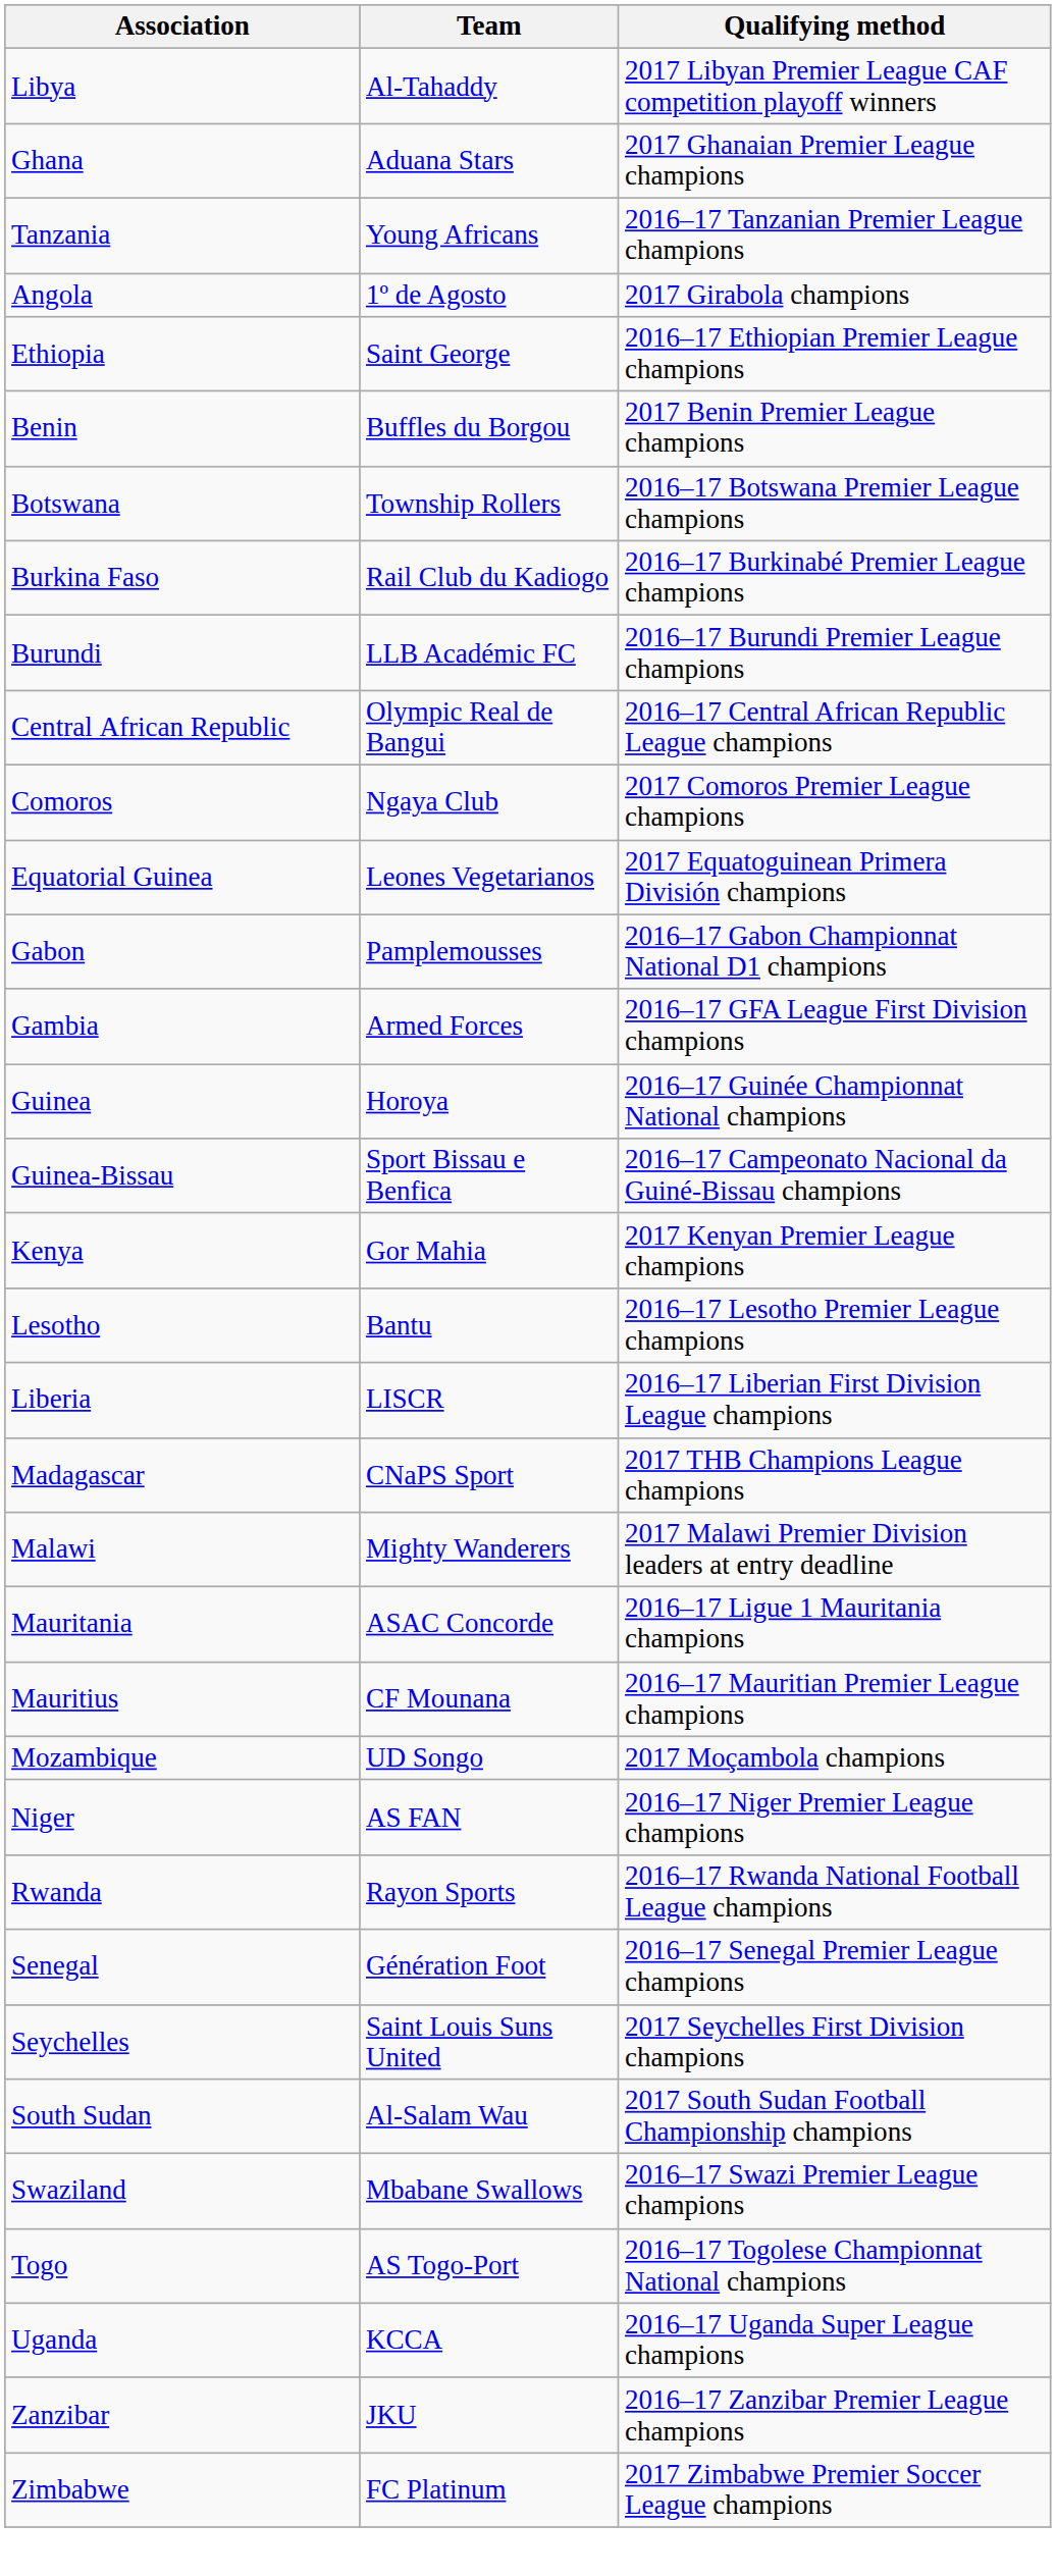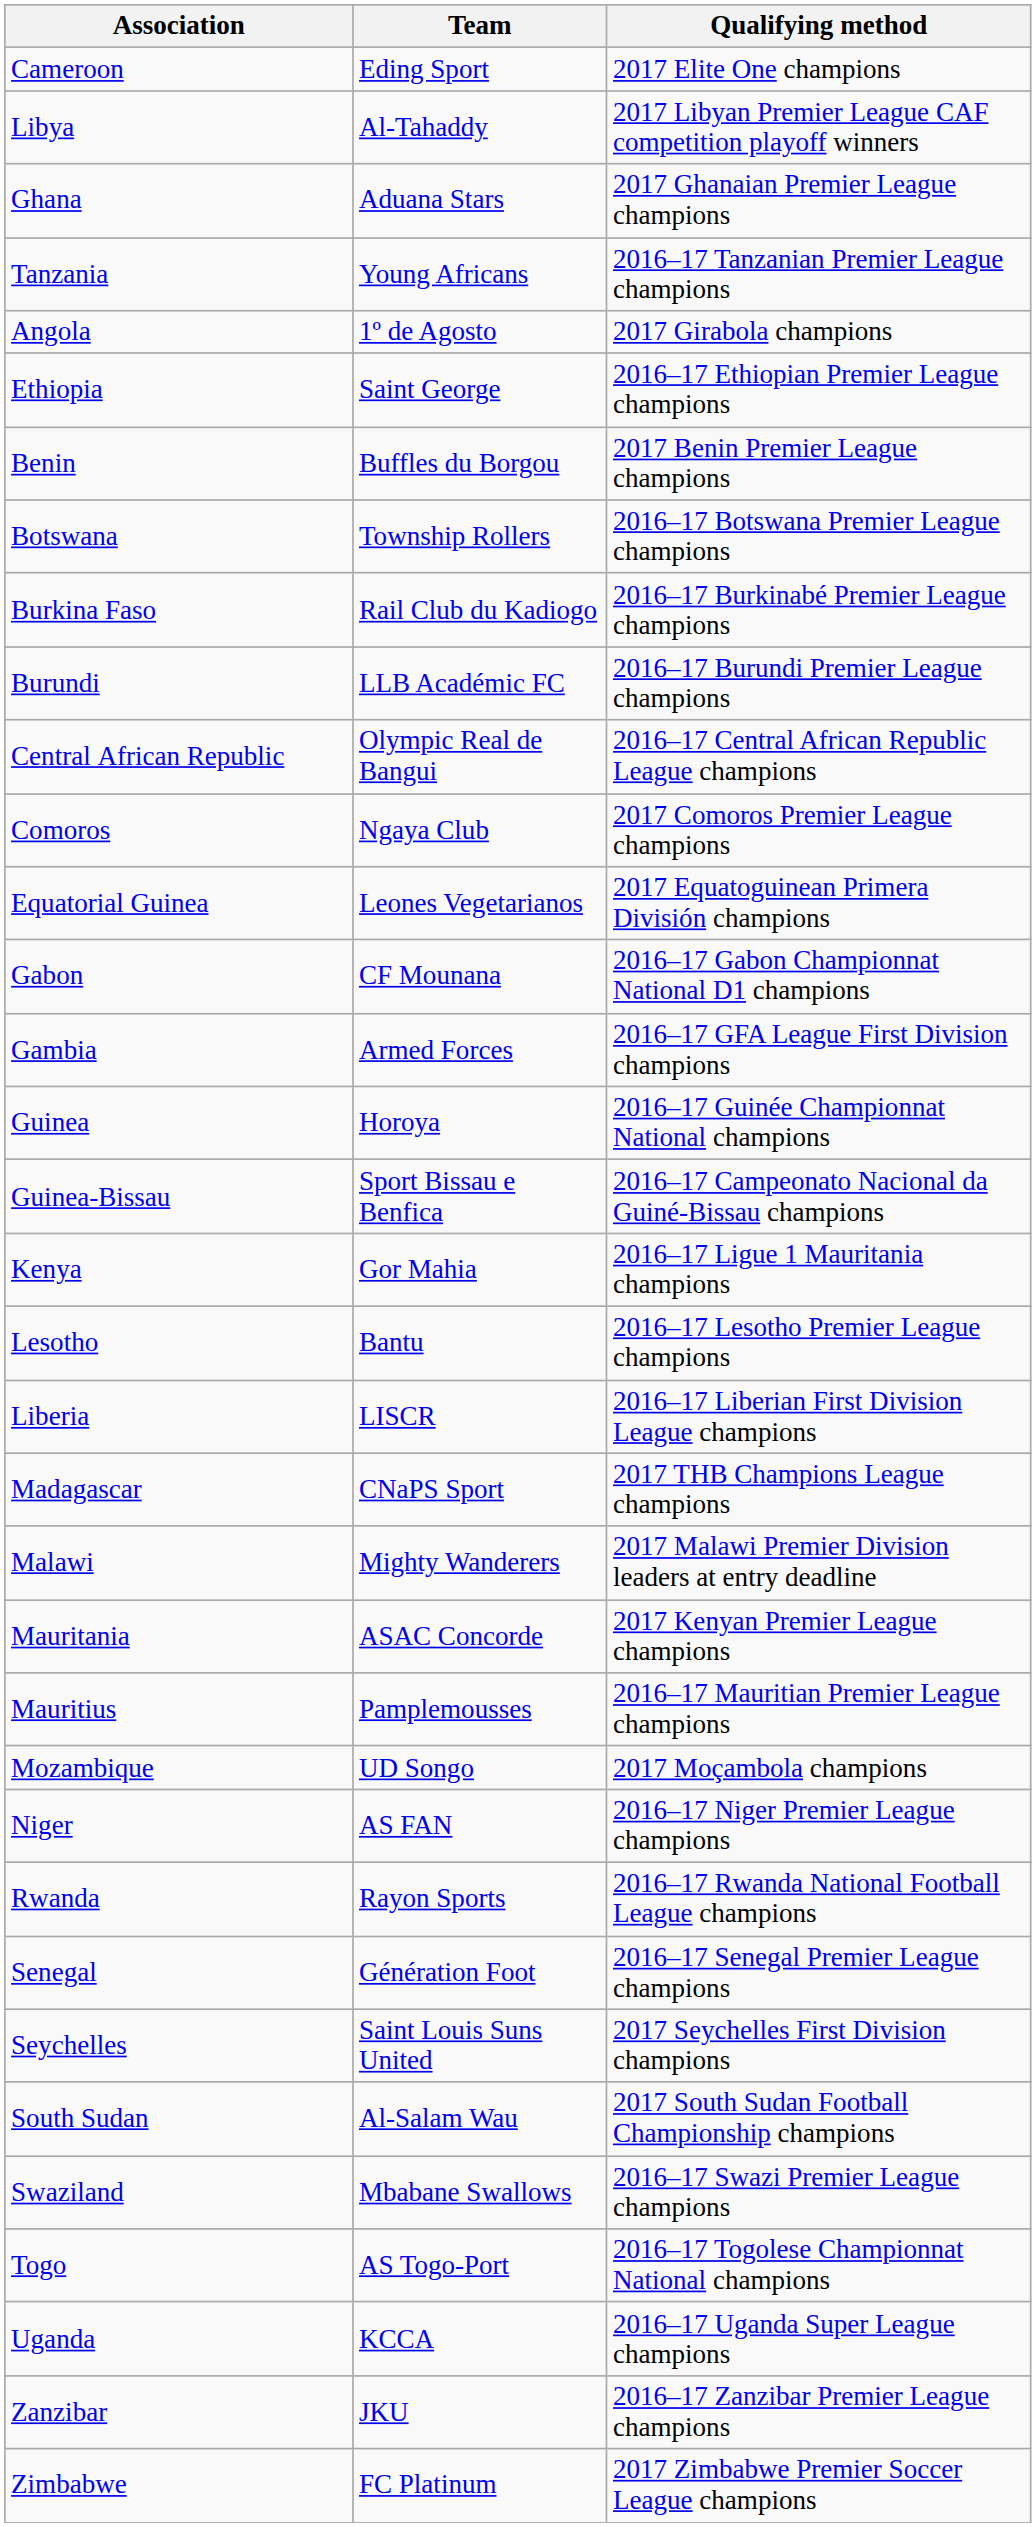 <table class="wikitable">
 <tr>
 <th width=250>Association</th>
 <th width=200>Team</th>
 <th width=450>Qualifying method</th>
+</tr>
+<tr>
+<td> <a href='#'>Cameroon</a> </td>
+<td><a href='#'>Eding Sport</a></td>
+<td><a href='#'>2017 Elite One</a> champions</td>
 </tr>
 <tr>
 <td> <a href='#'>Libya</a> </td>
 <td><a href='#'>Al-Tahaddy</a></td>
 <td><a href='#'>2017 Libyan Premier League CAF competition playoff</a> winners</td>
 </tr>
 <tr>
 <td> <a href='#'>Ghana</a> </td>
 <td><a href='#'>Aduana Stars</a></td>
 <td><a href='#'>2017 Ghanaian Premier League</a> champions</td>
 </tr>
 <tr>
 <td> <a href='#'>Tanzania</a> </td>
 <td><a href='#'>Young Africans</a></td>
 <td><a href='#'>2016–17 Tanzanian Premier League</a> champions</td>
 </tr>
 <tr>
 <td> <a href='#'>Angola</a> </td>
 <td><a href='#'>1º de Agosto</a></td>
 <td><a href='#'>2017 Girabola</a> champions</td>
 </tr>
 <tr>
 <td> <a href='#'>Ethiopia</a> </td>
 <td><a href='#'>Saint George</a></td>
 <td><a href='#'>2016–17 Ethiopian Premier League</a> champions</td>
 </tr>
 <tr>
 <td> <a href='#'>Benin</a></td>
 <td><a href='#'>Buffles du Borgou</a></td>
 <td><a href='#'>2017 Benin Premier League</a> champions</td>
 </tr>
 <tr>
 <td> <a href='#'>Botswana</a></td>
 <td><a href='#'>Township Rollers</a></td>
 <td><a href='#'>2016–17 Botswana Premier League</a> champions</td>
 </tr>
 <tr>
 <td> <a href='#'>Burkina Faso</a></td>
 <td><a href='#'>Rail Club du Kadiogo</a></td>
 <td><a href='#'>2016–17 Burkinabé Premier League</a> champions</td>
 </tr>
 <tr>
 <td> <a href='#'>Burundi</a></td>
 <td><a href='#'>LLB Académic FC</a></td>
 <td><a href='#'>2016–17 Burundi Premier League</a> champions</td>
 </tr>
 <tr>
 <td> <a href='#'>Central African Republic</a></td>
 <td><a href='#'>Olympic Real de Bangui</a></td>
 <td><a href='#'>2016–17 Central African Republic League</a> champions</td>
 </tr>
 <tr>
 <td> <a href='#'>Comoros</a></td>
 <td><a href='#'>Ngaya Club</a></td>
 <td><a href='#'>2017 Comoros Premier League</a> champions</td>
 </tr>
 <tr>
 <td> <a href='#'>Equatorial Guinea</a></td>
 <td><a href='#'>Leones Vegetarianos</a></td>
 <td><a href='#'>2017 Equatoguinean Primera División</a> champions</td>
 </tr>
 <tr>
 <td> <a href='#'>Gabon</a></td>
-<td><a href='#'>Pamplemousses</a></td>
+<td><a href='#'>CF Mounana</a></td>
 <td><a href='#'>2016–17 Gabon Championnat National D1</a> champions</td>
 </tr>
 <tr>
 <td> <a href='#'>Gambia</a></td>
 <td><a href='#'>Armed Forces</a></td>
 <td><a href='#'>2016–17 GFA League First Division</a> champions</td>
 </tr>
 <tr>
 <td> <a href='#'>Guinea</a></td>
 <td><a href='#'>Horoya</a></td>
 <td><a href='#'>2016–17 Guinée Championnat National</a> champions</td>
 </tr>
 <tr>
 <td> <a href='#'>Guinea-Bissau</a></td>
 <td><a href='#'>Sport Bissau e Benfica</a></td>
 <td><a href='#'>2016–17 Campeonato Nacional da Guiné-Bissau</a> champions</td>
 </tr>
 <tr>
 <td> <a href='#'>Kenya</a></td>
 <td><a href='#'>Gor Mahia</a></td>
-<td><a href='#'>2017 Kenyan Premier League</a> champions</td>
+<td><a href='#'>2016–17 Ligue 1 Mauritania</a> champions</td>
 </tr>
 <tr>
 <td> <a href='#'>Lesotho</a></td>
 <td><a href='#'>Bantu</a></td>
 <td><a href='#'>2016–17 Lesotho Premier League</a> champions</td>
 </tr>
 <tr>
 <td> <a href='#'>Liberia</a></td>
 <td><a href='#'>LISCR</a></td>
 <td><a href='#'>2016–17 Liberian First Division League</a> champions</td>
 </tr>
 <tr>
 <td> <a href='#'>Madagascar</a></td>
 <td><a href='#'>CNaPS Sport</a></td>
 <td><a href='#'>2017 THB Champions League</a> champions</td>
 </tr>
 <tr>
 <td> <a href='#'>Malawi</a></td>
 <td><a href='#'>Mighty Wanderers</a></td>
 <td><a href='#'>2017 Malawi Premier Division</a> leaders at entry deadline</td>
 </tr>
 <tr>
 <td> <a href='#'>Mauritania</a></td>
 <td><a href='#'>ASAC Concorde</a></td>
-<td><a href='#'>2016–17 Ligue 1 Mauritania</a> champions</td>
+<td><a href='#'>2017 Kenyan Premier League</a> champions</td>
 </tr>
 <tr>
 <td> <a href='#'>Mauritius</a></td>
-<td><a href='#'>CF Mounana</a></td>
+<td><a href='#'>Pamplemousses</a></td>
 <td><a href='#'>2016–17 Mauritian Premier League</a> champions</td>
 </tr>
 <tr>
 <td> <a href='#'>Mozambique</a></td>
 <td><a href='#'>UD Songo</a></td>
 <td><a href='#'>2017 Moçambola</a> champions</td>
 </tr>
 <tr>
 <td> <a href='#'>Niger</a></td>
 <td><a href='#'>AS FAN</a></td>
 <td><a href='#'>2016–17 Niger Premier League</a> champions</td>
 </tr>
 <tr>
 <td> <a href='#'>Rwanda</a></td>
 <td><a href='#'>Rayon Sports</a></td>
 <td><a href='#'>2016–17 Rwanda National Football League</a> champions</td>
 </tr>
 <tr>
 <td> <a href='#'>Senegal</a></td>
 <td><a href='#'>Génération Foot</a></td>
 <td><a href='#'>2016–17 Senegal Premier League</a> champions</td>
 </tr>
 <tr>
 <td> <a href='#'>Seychelles</a></td>
 <td><a href='#'>Saint Louis Suns United</a></td>
 <td><a href='#'>2017 Seychelles First Division</a> champions</td>
 </tr>
 <tr>
 <td> <a href='#'>South Sudan</a></td>
 <td><a href='#'>Al-Salam Wau</a></td>
 <td><a href='#'>2017 South Sudan Football Championship</a> champions</td>
 </tr>
 <tr>
 <td> <a href='#'>Swaziland</a></td>
 <td><a href='#'>Mbabane Swallows</a></td>
 <td><a href='#'>2016–17 Swazi Premier League</a> champions</td>
 </tr>
 <tr>
 <td> <a href='#'>Togo</a></td>
 <td><a href='#'>AS Togo-Port</a></td>
 <td><a href='#'>2016–17 Togolese Championnat National</a> champions</td>
 </tr>
 <tr>
 <td> <a href='#'>Uganda</a></td>
 <td><a href='#'>KCCA</a></td>
 <td><a href='#'>2016–17 Uganda Super League</a> champions</td>
 </tr>
 <tr>
 <td> <a href='#'>Zanzibar</a></td>
 <td><a href='#'>JKU</a></td>
 <td><a href='#'>2016–17 Zanzibar Premier League</a> champions</td>
 </tr>
 <tr>
 <td> <a href='#'>Zimbabwe</a></td>
 <td><a href='#'>FC Platinum</a></td>
 <td><a href='#'>2017 Zimbabwe Premier Soccer League</a> champions</td>
 </tr>
 </table>
